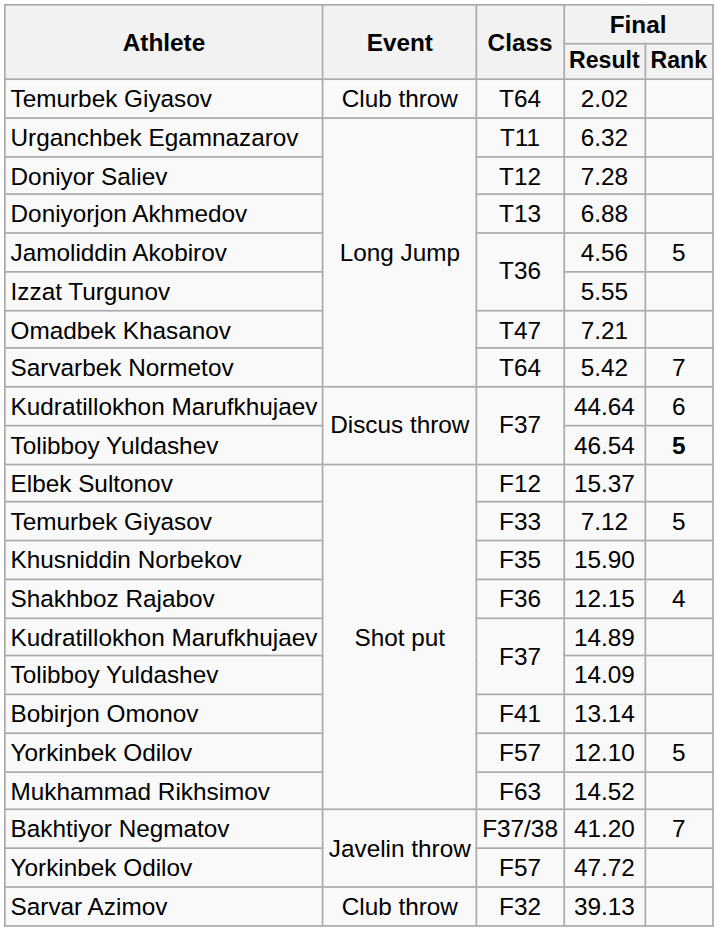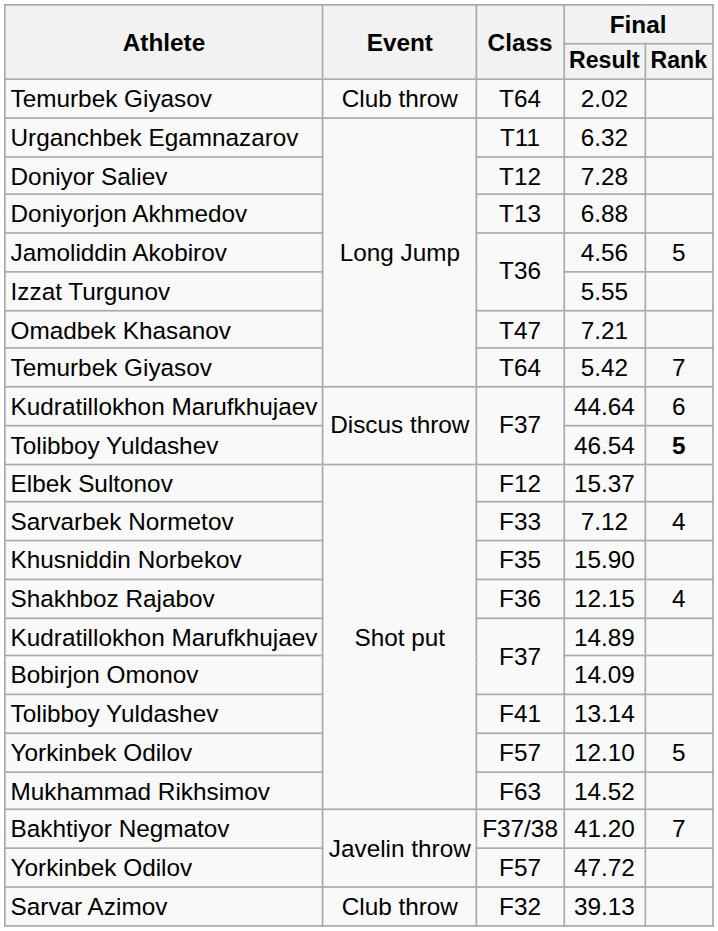 <table class="wikitable" style="text-align:center; font-size:90%">
 <tr>
 <th rowspan="2">Athlete</th>
 <th rowspan="2">Event</th>
 <th rowspan="2">Class</th>
 <th colspan="2">Final</th>
 </tr>
 <tr style="font-size:95%">
 <th>Result</th>
 <th>Rank</th>
 </tr>
 <tr>
 <td align="left">Temurbek Giyasov</td>
 <td>Club throw</td>
 <td>T64</td>
 <td>2.02</td>
 <td></td>
 </tr>
 <tr>
 <td align="left">Urganchbek Egamnazarov</td>
 <td rowspan="7">Long Jump</td>
 <td>T11</td>
 <td>6.32</td>
 <td></td>
 </tr>
 <tr>
 <td align="left">Doniyor Saliev</td>
 <td>T12</td>
 <td>7.28</td>
 <td></td>
 </tr>
 <tr>
 <td align="left">Doniyorjon Akhmedov</td>
 <td>T13</td>
 <td>6.88</td>
 <td></td>
 </tr>
 <tr>
 <td align="left">Jamoliddin Akobirov</td>
 <td rowspan="2">T36</td>
 <td>4.56</td>
 <td>5</td>
 </tr>
 <tr>
 <td align="left">Izzat Turgunov</td>
 <td>5.55</td>
 <td></td>
 </tr>
 <tr>
 <td align="left">Omadbek Khasanov</td>
 <td>T47</td>
 <td>7.21</td>
 <td></td>
 </tr>
 <tr>
-<td align="left">Sarvarbek Normetov</td>
+<td align="left">Temurbek Giyasov</td>
 <td>T64</td>
 <td>5.42</td>
 <td>7</td>
 </tr>
 <tr>
 <td align="left">Kudratillokhon Marufkhujaev</td>
 <td rowspan="2">Discus throw</td>
 <td rowspan="2">F37</td>
 <td>44.64</td>
 <td>6</td>
 </tr>
 <tr>
 <td align="left">Tolibboy Yuldashev</td>
 <td>46.54</td>
 <td><strong>5</strong></td>
 </tr>
 <tr>
 <td align="left">Elbek Sultonov</td>
 <td rowspan="9">Shot put</td>
 <td>F12</td>
 <td>15.37</td>
 <td></td>
 </tr>
 <tr>
-<td align="left">Temurbek Giyasov</td>
+<td align="left">Sarvarbek Normetov</td>
 <td>F33</td>
 <td>7.12</td>
-<td>5</td>
+<td>4</td>
 </tr>
 <tr>
 <td align="left">Khusniddin Norbekov</td>
 <td>F35</td>
 <td>15.90</td>
 <td></td>
 </tr>
 <tr>
 <td align="left">Shakhboz Rajabov</td>
 <td>F36</td>
 <td>12.15</td>
 <td>4</td>
 </tr>
 <tr>
 <td align="left">Kudratillokhon Marufkhujaev</td>
 <td rowspan="2">F37</td>
 <td>14.89</td>
 <td></td>
 </tr>
 <tr>
-<td align="left">Tolibboy Yuldashev</td>
+<td align="left">Bobirjon Omonov</td>
 <td>14.09</td>
 <td></td>
 </tr>
 <tr>
-<td align="left">Bobirjon Omonov</td>
+<td align="left">Tolibboy Yuldashev</td>
 <td>F41</td>
 <td>13.14</td>
 <td></td>
 </tr>
 <tr>
 <td align="left">Yorkinbek Odilov</td>
 <td>F57</td>
 <td>12.10</td>
 <td>5</td>
 </tr>
 <tr>
 <td align="left">Mukhammad Rikhsimov</td>
 <td>F63</td>
 <td>14.52</td>
 <td></td>
 </tr>
 <tr>
 <td align="left">Bakhtiyor Negmatov</td>
 <td rowspan="2">Javelin throw</td>
 <td>F37/38</td>
 <td>41.20</td>
 <td>7</td>
 </tr>
 <tr>
 <td align="left">Yorkinbek Odilov</td>
 <td>F57</td>
 <td>47.72</td>
 <td></td>
 </tr>
 <tr>
 <td align="left">Sarvar Azimov</td>
 <td>Club throw</td>
 <td>F32</td>
 <td>39.13</td>
 <td></td>
 </tr>
 </table>
